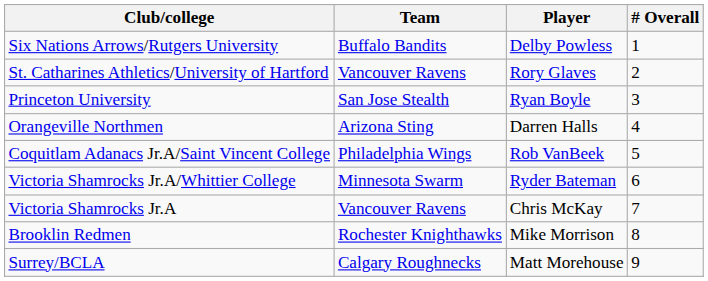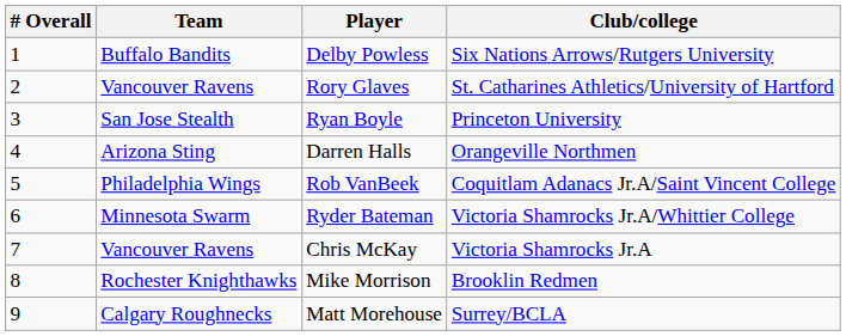 <table class="wikitable">
 <tr>
-<th>Club/college</th>
+<th># Overall</th>
 <th>Team</th>
 <th>Player</th>
-<th># Overall</th>
+<th>Club/college</th>
 </tr>
 <tr>
-<td><a href='#'>Six Nations Arrows</a>/<a href='#'>Rutgers University</a></td>
+<td>1</td>
 <td><a href='#'>Buffalo Bandits</a></td>
 <td><a href='#'>Delby Powless</a></td>
-<td>1</td>
+<td><a href='#'>Six Nations Arrows</a>/<a href='#'>Rutgers University</a></td>
 </tr>
 <tr>
-<td><a href='#'>St. Catharines Athletics</a>/<a href='#'>University of Hartford</a></td>
+<td>2</td>
 <td><a href='#'>Vancouver Ravens</a></td>
 <td><a href='#'>Rory Glaves</a></td>
-<td>2</td>
+<td><a href='#'>St. Catharines Athletics</a>/<a href='#'>University of Hartford</a></td>
 </tr>
 <tr>
-<td><a href='#'>Princeton University</a></td>
+<td>3</td>
 <td><a href='#'>San Jose Stealth</a></td>
 <td><a href='#'>Ryan Boyle</a></td>
-<td>3</td>
+<td><a href='#'>Princeton University</a></td>
 </tr>
 <tr>
-<td><a href='#'>Orangeville Northmen</a></td>
+<td>4</td>
 <td><a href='#'>Arizona Sting</a></td>
 <td>Darren Halls</td>
-<td>4</td>
+<td><a href='#'>Orangeville Northmen</a></td>
 </tr>
 <tr>
-<td><a href='#'>Coquitlam Adanacs</a> Jr.A/<a href='#'>Saint Vincent College</a></td>
+<td>5</td>
 <td><a href='#'>Philadelphia Wings</a></td>
 <td><a href='#'>Rob VanBeek</a></td>
-<td>5</td>
+<td><a href='#'>Coquitlam Adanacs</a> Jr.A/<a href='#'>Saint Vincent College</a></td>
 </tr>
 <tr>
-<td><a href='#'>Victoria Shamrocks</a> Jr.A/<a href='#'>Whittier College</a></td>
+<td>6</td>
 <td><a href='#'>Minnesota Swarm</a></td>
 <td><a href='#'>Ryder Bateman</a></td>
-<td>6</td>
+<td><a href='#'>Victoria Shamrocks</a> Jr.A/<a href='#'>Whittier College</a></td>
 </tr>
 <tr>
-<td><a href='#'>Victoria Shamrocks</a> Jr.A</td>
+<td>7</td>
 <td><a href='#'>Vancouver Ravens</a></td>
 <td>Chris McKay</td>
-<td>7</td>
+<td><a href='#'>Victoria Shamrocks</a> Jr.A</td>
 </tr>
 <tr>
-<td><a href='#'>Brooklin Redmen</a></td>
+<td>8</td>
 <td><a href='#'>Rochester Knighthawks</a></td>
 <td>Mike Morrison</td>
-<td>8</td>
+<td><a href='#'>Brooklin Redmen</a></td>
 </tr>
 <tr>
-<td><a href='#'>Surrey/BCLA</a></td>
+<td>9</td>
 <td><a href='#'>Calgary Roughnecks</a></td>
 <td>Matt Morehouse</td>
-<td>9</td>
+<td><a href='#'>Surrey/BCLA</a></td>
 </tr>
 </table>
